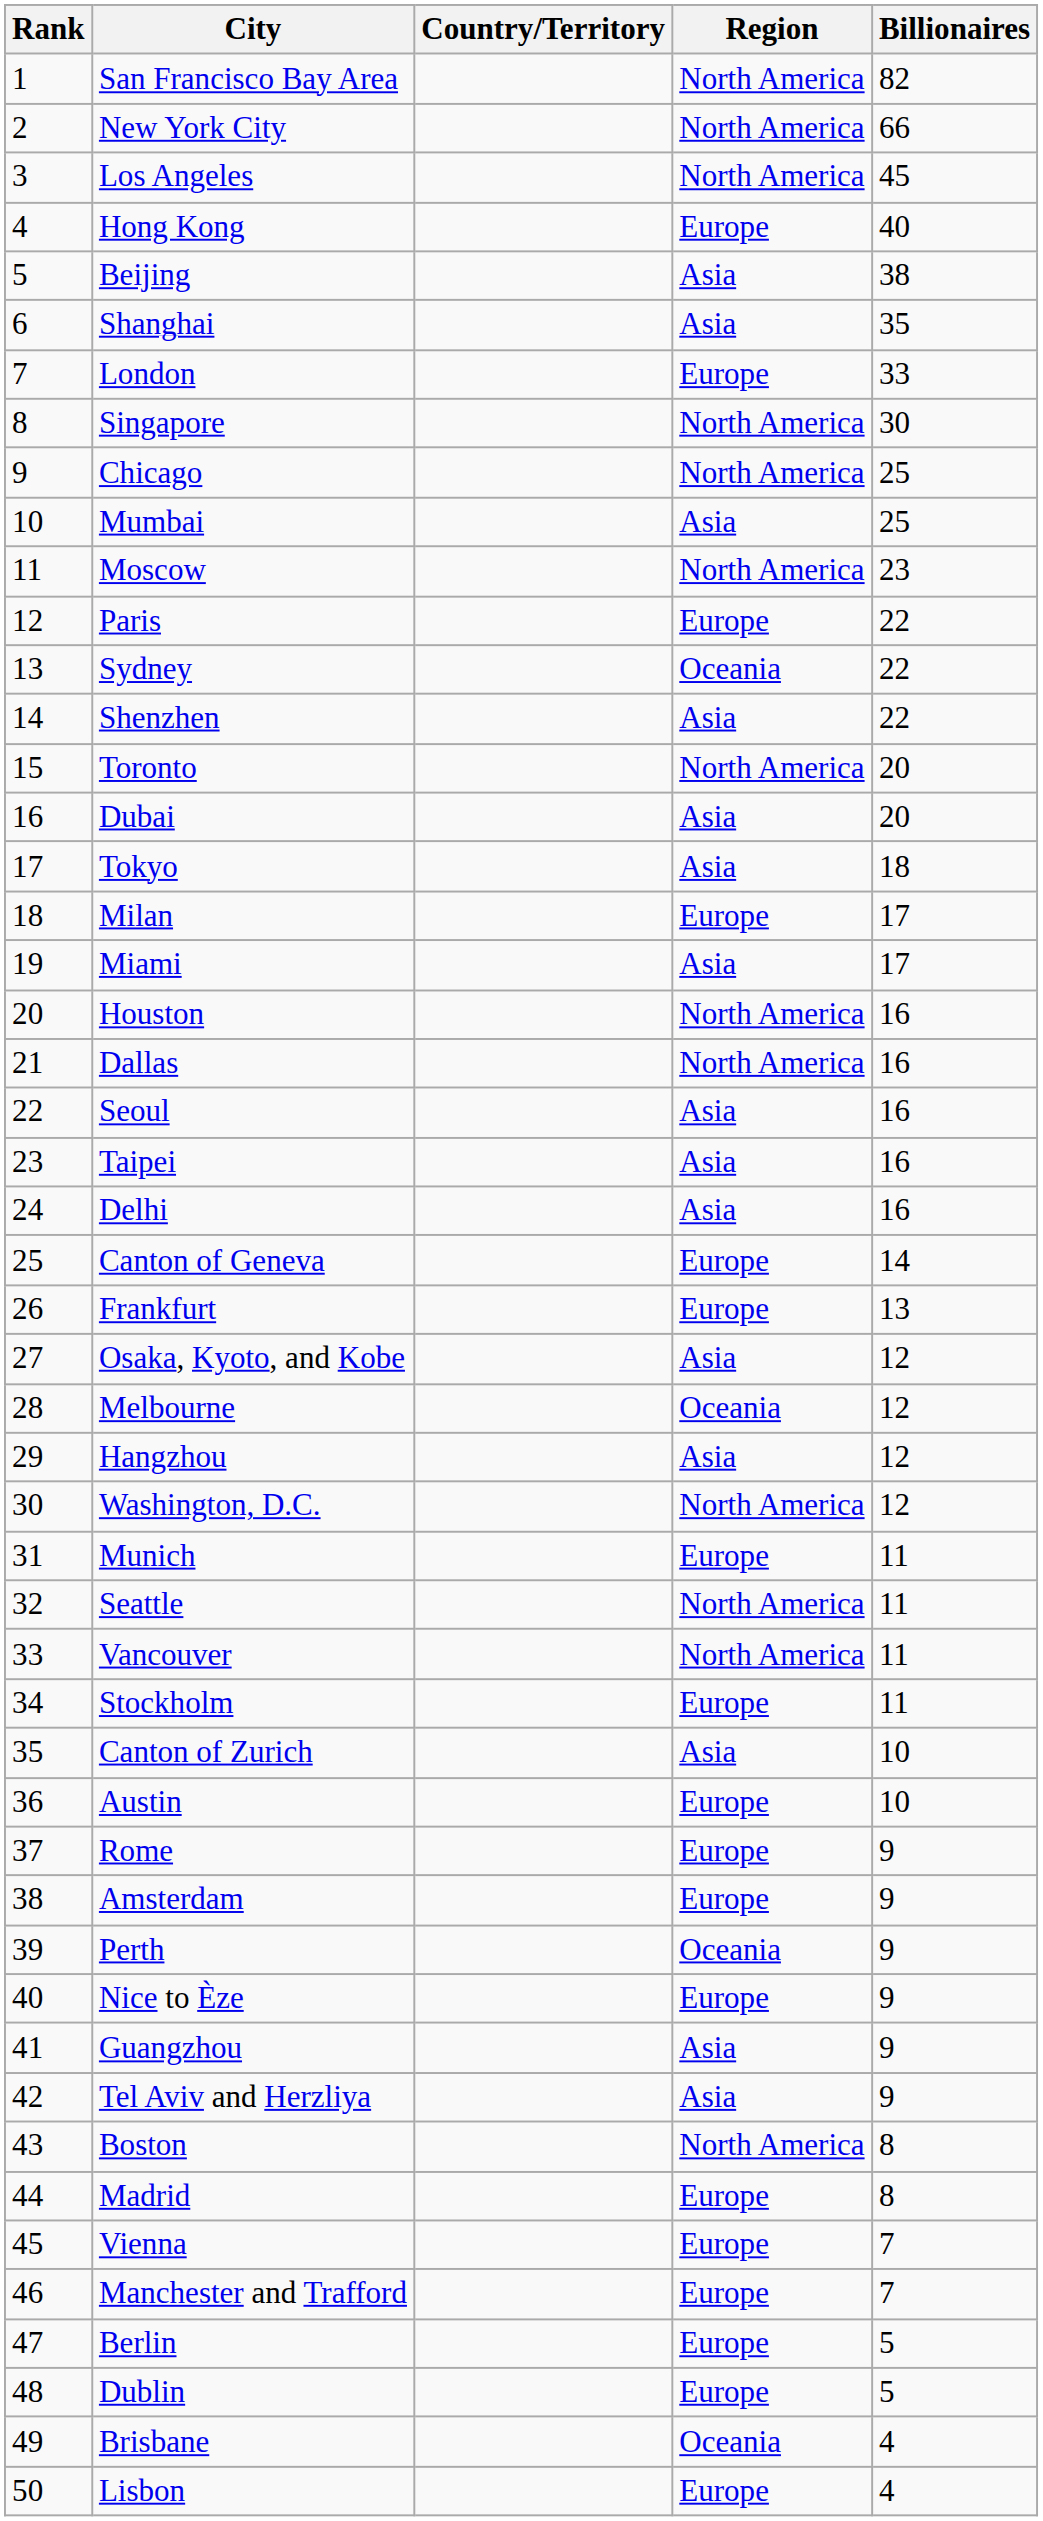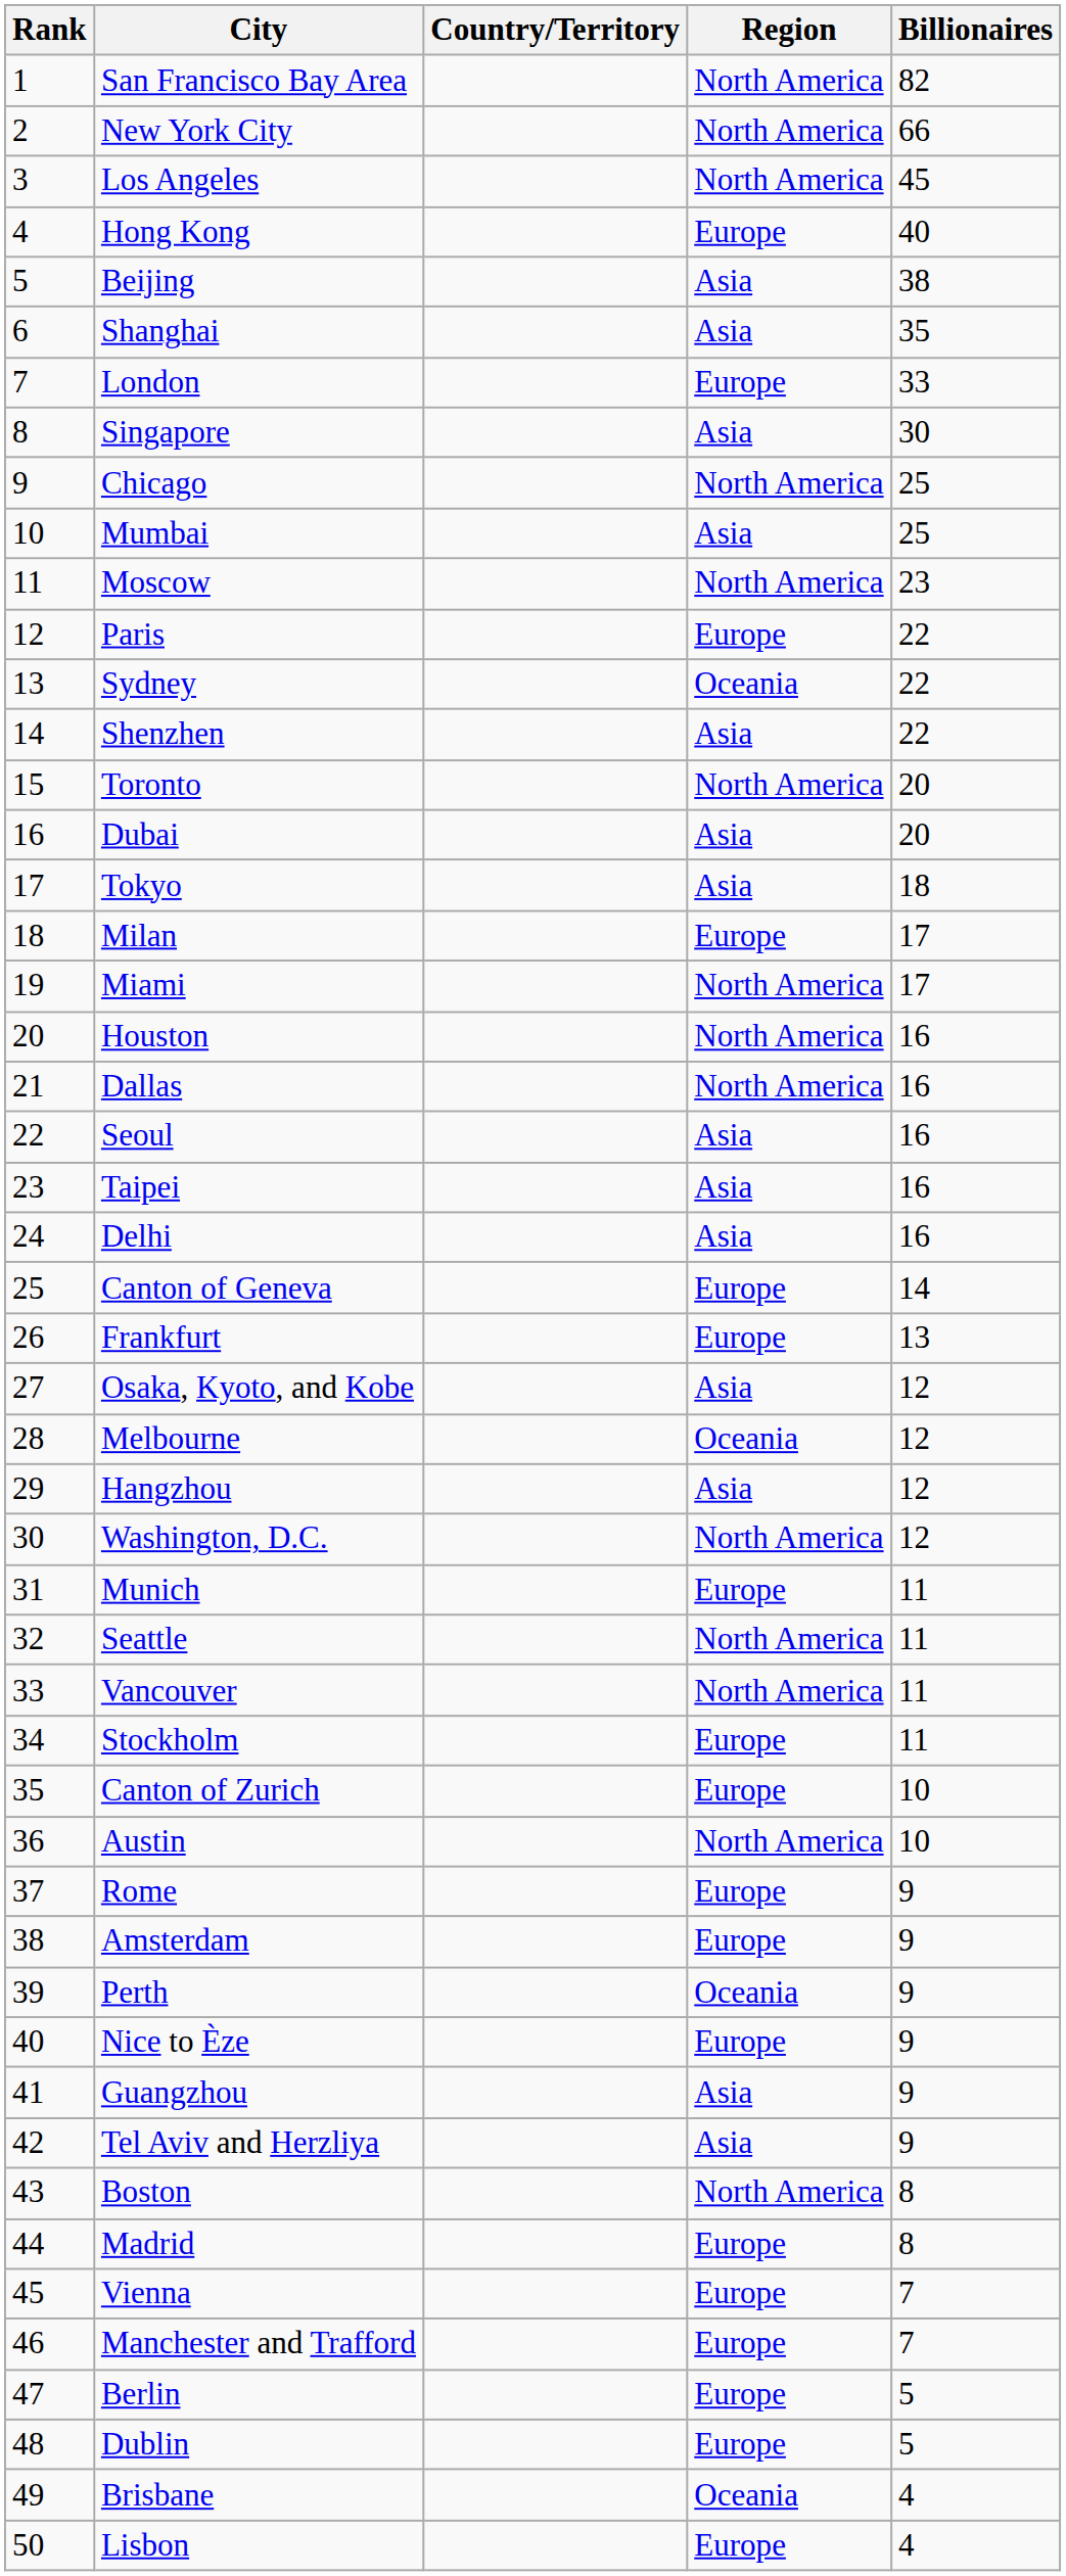 <table class="wikitable">
 <tr>
 <th>Rank</th>
 <th>City</th>
 <th>Country/Territory</th>
 <th>Region</th>
 <th>Billionaires</th>
 </tr>
 <tr>
 <td>1</td>
 <td><a href='#'>San Francisco Bay Area</a></td>
 <td></td>
 <td><a href='#'>North America</a></td>
 <td>82</td>
 </tr>
 <tr>
 <td>2</td>
 <td><a href='#'>New York City</a></td>
 <td></td>
 <td><a href='#'>North America</a></td>
 <td>66</td>
 </tr>
 <tr>
 <td>3</td>
 <td><a href='#'>Los Angeles</a></td>
 <td></td>
 <td><a href='#'>North America</a></td>
 <td>45</td>
 </tr>
 <tr>
 <td>4</td>
 <td><a href='#'>Hong Kong</a></td>
 <td></td>
 <td><a href='#'>Europe</a></td>
 <td>40</td>
 </tr>
 <tr>
 <td>5</td>
 <td><a href='#'>Beijing</a></td>
 <td></td>
 <td><a href='#'>Asia</a></td>
 <td>38</td>
 </tr>
 <tr>
 <td>6</td>
 <td><a href='#'>Shanghai</a></td>
 <td></td>
 <td><a href='#'>Asia</a></td>
 <td>35</td>
 </tr>
 <tr>
 <td>7</td>
 <td><a href='#'>London</a></td>
 <td></td>
 <td><a href='#'>Europe</a></td>
 <td>33</td>
 </tr>
 <tr>
 <td>8</td>
 <td><a href='#'>Singapore</a></td>
 <td></td>
-<td><a href='#'>North America</a></td>
+<td><a href='#'>Asia</a></td>
 <td>30</td>
 </tr>
 <tr>
 <td>9</td>
 <td><a href='#'>Chicago</a></td>
 <td></td>
 <td><a href='#'>North America</a></td>
 <td>25</td>
 </tr>
 <tr>
 <td>10</td>
 <td><a href='#'>Mumbai</a></td>
 <td></td>
 <td><a href='#'>Asia</a></td>
 <td>25</td>
 </tr>
 <tr>
 <td>11</td>
 <td><a href='#'>Moscow</a></td>
 <td></td>
 <td><a href='#'>North America</a></td>
 <td>23</td>
 </tr>
 <tr>
 <td>12</td>
 <td><a href='#'>Paris</a></td>
 <td></td>
 <td><a href='#'>Europe</a></td>
 <td>22</td>
 </tr>
 <tr>
 <td>13</td>
 <td><a href='#'>Sydney</a></td>
 <td></td>
 <td><a href='#'>Oceania</a></td>
 <td>22</td>
 </tr>
 <tr>
 <td>14</td>
 <td><a href='#'>Shenzhen</a></td>
 <td></td>
 <td><a href='#'>Asia</a></td>
 <td>22</td>
 </tr>
 <tr>
 <td>15</td>
 <td><a href='#'>Toronto</a></td>
 <td></td>
 <td><a href='#'>North America</a></td>
 <td>20</td>
 </tr>
 <tr>
 <td>16</td>
 <td><a href='#'>Dubai</a></td>
 <td></td>
 <td><a href='#'>Asia</a></td>
 <td>20</td>
 </tr>
 <tr>
 <td>17</td>
 <td><a href='#'>Tokyo</a></td>
 <td></td>
 <td><a href='#'>Asia</a></td>
 <td>18</td>
 </tr>
 <tr>
 <td>18</td>
 <td><a href='#'>Milan</a></td>
 <td></td>
 <td><a href='#'>Europe</a></td>
 <td>17</td>
 </tr>
 <tr>
 <td>19</td>
 <td><a href='#'>Miami</a></td>
 <td></td>
-<td><a href='#'>Asia</a></td>
+<td><a href='#'>North America</a></td>
 <td>17</td>
 </tr>
 <tr>
 <td>20</td>
 <td><a href='#'>Houston</a></td>
 <td></td>
 <td><a href='#'>North America</a></td>
 <td>16</td>
 </tr>
 <tr>
 <td>21</td>
 <td><a href='#'>Dallas</a></td>
 <td></td>
 <td><a href='#'>North America</a></td>
 <td>16</td>
 </tr>
 <tr>
 <td>22</td>
 <td><a href='#'>Seoul</a></td>
 <td></td>
 <td><a href='#'>Asia</a></td>
 <td>16</td>
 </tr>
 <tr>
 <td>23</td>
 <td><a href='#'>Taipei</a></td>
 <td></td>
 <td><a href='#'>Asia</a></td>
 <td>16</td>
 </tr>
 <tr>
 <td>24</td>
 <td><a href='#'>Delhi</a></td>
 <td></td>
 <td><a href='#'>Asia</a></td>
 <td>16</td>
 </tr>
 <tr>
 <td>25</td>
 <td><a href='#'>Canton of Geneva</a></td>
 <td></td>
 <td><a href='#'>Europe</a></td>
 <td>14</td>
 </tr>
 <tr>
 <td>26</td>
 <td><a href='#'>Frankfurt</a></td>
 <td></td>
 <td><a href='#'>Europe</a></td>
 <td>13</td>
 </tr>
 <tr>
 <td>27</td>
 <td><a href='#'>Osaka</a>, <a href='#'>Kyoto</a>, and <a href='#'>Kobe</a></td>
 <td></td>
 <td><a href='#'>Asia</a></td>
 <td>12</td>
 </tr>
 <tr>
 <td>28</td>
 <td><a href='#'>Melbourne</a></td>
 <td></td>
 <td><a href='#'>Oceania</a></td>
 <td>12</td>
 </tr>
 <tr>
 <td>29</td>
 <td><a href='#'>Hangzhou</a></td>
 <td></td>
 <td><a href='#'>Asia</a></td>
 <td>12</td>
 </tr>
 <tr>
 <td>30</td>
 <td><a href='#'>Washington, D.C.</a></td>
 <td></td>
 <td><a href='#'>North America</a></td>
 <td>12</td>
 </tr>
 <tr>
 <td>31</td>
 <td><a href='#'>Munich</a></td>
 <td></td>
 <td><a href='#'>Europe</a></td>
 <td>11</td>
 </tr>
 <tr>
 <td>32</td>
 <td><a href='#'>Seattle</a></td>
 <td></td>
 <td><a href='#'>North America</a></td>
 <td>11</td>
 </tr>
 <tr>
 <td>33</td>
 <td><a href='#'>Vancouver</a></td>
 <td></td>
 <td><a href='#'>North America</a></td>
 <td>11</td>
 </tr>
 <tr>
 <td>34</td>
 <td><a href='#'>Stockholm</a></td>
 <td></td>
 <td><a href='#'>Europe</a></td>
 <td>11</td>
 </tr>
 <tr>
 <td>35</td>
 <td><a href='#'>Canton of Zurich</a></td>
 <td></td>
-<td><a href='#'>Asia</a></td>
+<td><a href='#'>Europe</a></td>
 <td>10</td>
 </tr>
 <tr>
 <td>36</td>
 <td><a href='#'>Austin</a></td>
 <td></td>
-<td><a href='#'>Europe</a></td>
+<td><a href='#'>North America</a></td>
 <td>10</td>
 </tr>
 <tr>
 <td>37</td>
 <td><a href='#'>Rome</a></td>
 <td></td>
 <td><a href='#'>Europe</a></td>
 <td>9</td>
 </tr>
 <tr>
 <td>38</td>
 <td><a href='#'>Amsterdam</a></td>
 <td></td>
 <td><a href='#'>Europe</a></td>
 <td>9</td>
 </tr>
 <tr>
 <td>39</td>
 <td><a href='#'>Perth</a></td>
 <td></td>
 <td><a href='#'>Oceania</a></td>
 <td>9</td>
 </tr>
 <tr>
 <td>40</td>
 <td><a href='#'>Nice</a> to <a href='#'>Èze</a></td>
 <td></td>
 <td><a href='#'>Europe</a></td>
 <td>9</td>
 </tr>
 <tr>
 <td>41</td>
 <td><a href='#'>Guangzhou</a></td>
 <td></td>
 <td><a href='#'>Asia</a></td>
 <td>9</td>
 </tr>
 <tr>
 <td>42</td>
 <td><a href='#'>Tel Aviv</a> and <a href='#'>Herzliya</a></td>
 <td></td>
 <td><a href='#'>Asia</a></td>
 <td>9</td>
 </tr>
 <tr>
 <td>43</td>
 <td><a href='#'>Boston</a></td>
 <td></td>
 <td><a href='#'>North America</a></td>
 <td>8</td>
 </tr>
 <tr>
 <td>44</td>
 <td><a href='#'>Madrid</a></td>
 <td></td>
 <td><a href='#'>Europe</a></td>
 <td>8</td>
 </tr>
 <tr>
 <td>45</td>
 <td><a href='#'>Vienna</a></td>
 <td></td>
 <td><a href='#'>Europe</a></td>
 <td>7</td>
 </tr>
 <tr>
 <td>46</td>
 <td><a href='#'>Manchester</a> and <a href='#'>Trafford</a></td>
 <td></td>
 <td><a href='#'>Europe</a></td>
 <td>7</td>
 </tr>
 <tr>
 <td>47</td>
 <td><a href='#'>Berlin</a></td>
 <td></td>
 <td><a href='#'>Europe</a></td>
 <td>5</td>
 </tr>
 <tr>
 <td>48</td>
 <td><a href='#'>Dublin</a></td>
 <td></td>
 <td><a href='#'>Europe</a></td>
 <td>5</td>
 </tr>
 <tr>
 <td>49</td>
 <td><a href='#'>Brisbane</a></td>
 <td></td>
 <td><a href='#'>Oceania</a></td>
 <td>4</td>
 </tr>
 <tr>
 <td>50</td>
 <td><a href='#'>Lisbon</a></td>
 <td></td>
 <td><a href='#'>Europe</a></td>
 <td>4</td>
 </tr>
 </table>
